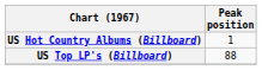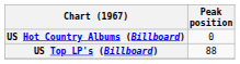 <table class="wikitable plainrowheaders" style="text-align:center">
 <tr>
 <th scope="col">Chart (1967)</th>
 <th scope="col">Peak<br>position</th>
 </tr>
 <tr>
 <th scope = "row">US <a href='#'>Hot Country Albums</a> (<em><a href='#'>Billboard</a></em>)</th>
-<td>1</td>
+<td>0</td>
 </tr>
 <tr>
 <th scope = "row">US <a href='#'>Top LP's</a> (<em><a href='#'>Billboard</a></em>)</th>
 <td>88</td>
 </tr>
 <tr>
 </tr>
 </table>
